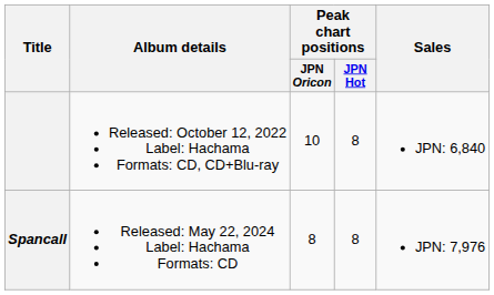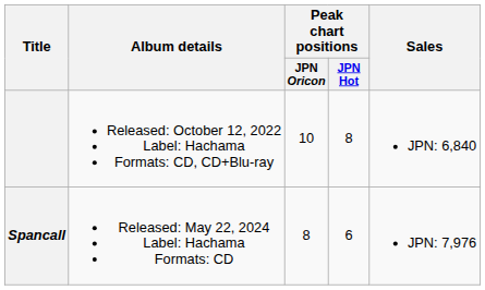 <table class="wikitable plainrowheaders" style="text-align:center;">
 <tr>
 <th scope="col" rowspan="2">Title</th>
 <th scope="col" rowspan="2">Album details</th>
 <th scope="col" colspan="2">Peak <br> chart <br> positions</th>
 <th scope="col" rowspan="2">Sales</th>
 </tr>
 <tr>
 <th style="width:3em;font-size:85%">JPN <em>Oricon</em><br></th>
 <th style="width:3em;font-size:85%"><a href='#'>JPN Hot</a><br></th>
 </tr>
 <tr>
 <th scope="row"></th>
 <td><br><ul><li>Released: October 12, 2022</li><li>Label: Hachama</li><li>Formats: CD, CD+Blu-ray</li></ul></td>
 <td>10</td>
 <td>8</td>
 <td><br><ul><li>JPN: 6,840</li></ul></td>
 </tr>
 <tr>
 <th scope="row"><em>Spancall</em></th>
 <td><br><ul><li>Released: May 22, 2024</li><li>Label: Hachama</li><li>Formats: CD</li></ul></td>
 <td>8</td>
-<td>8</td>
+<td>6</td>
 <td><br><ul><li>JPN: 7,976</li></ul></td>
 </tr>
 </table>
